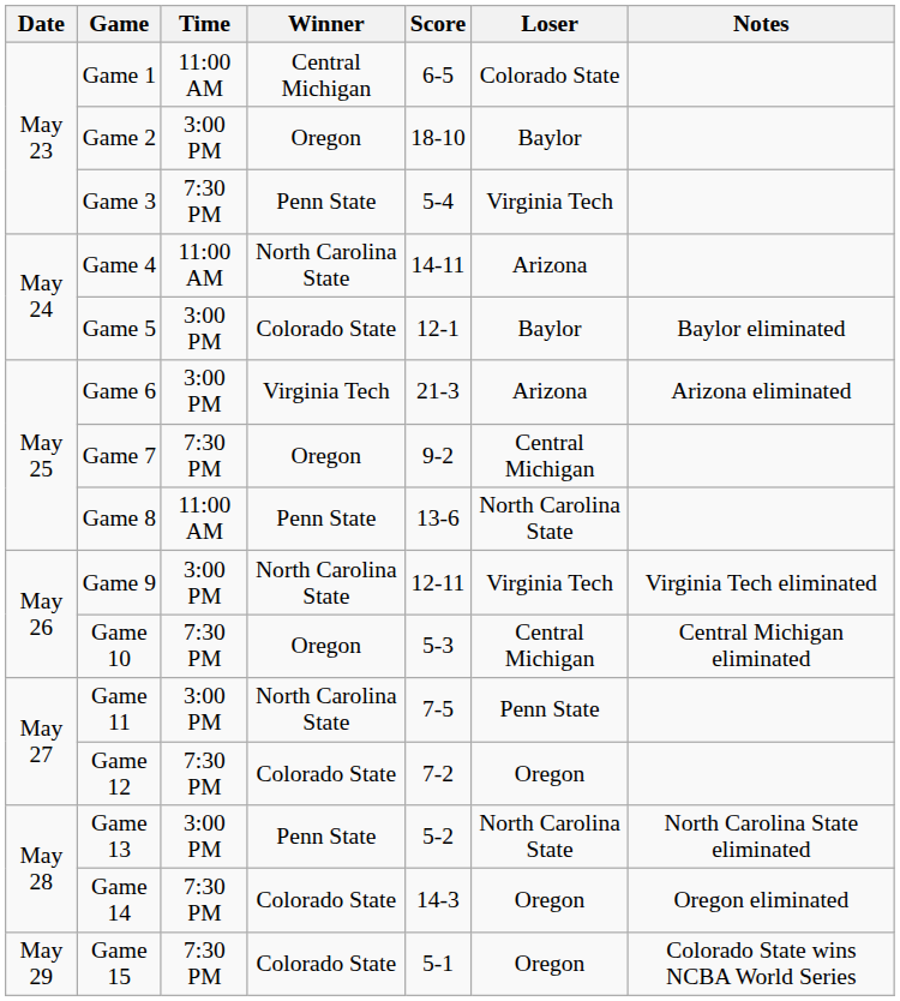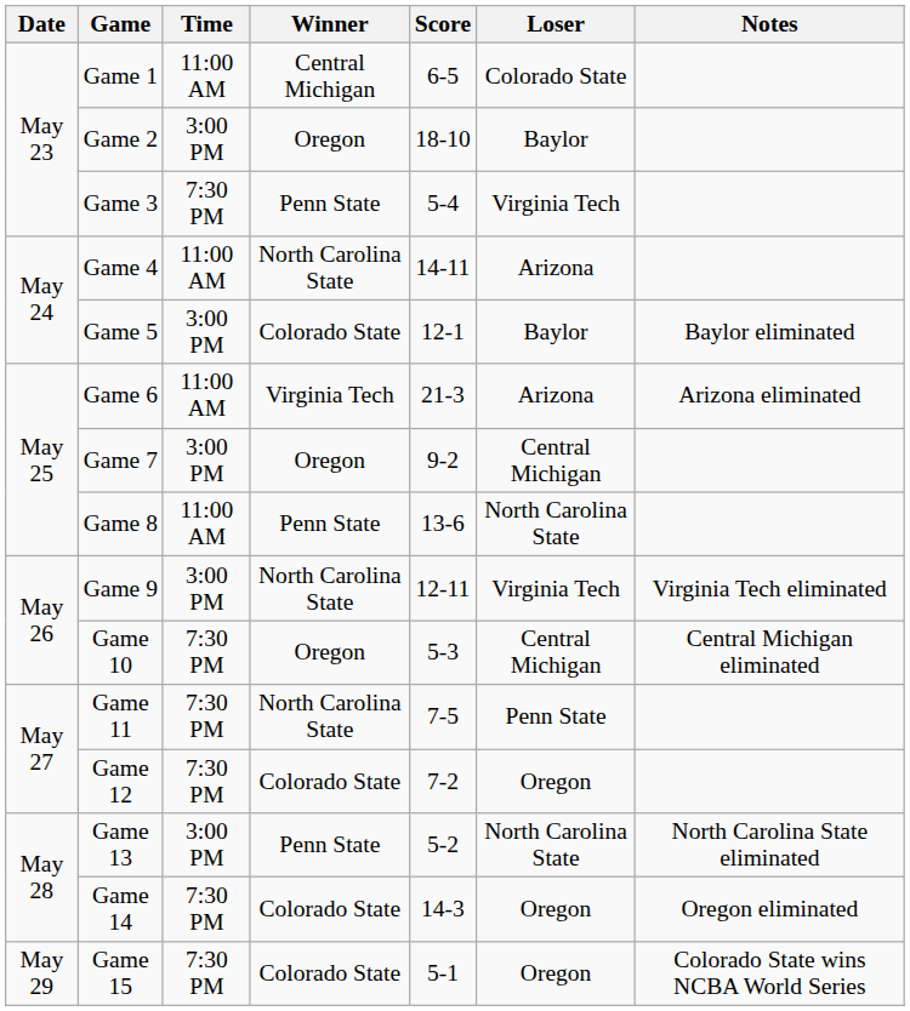 <table class="wikitable">
 <tr align="center">
 <th>Date</th>
 <th>Game</th>
 <th>Time</th>
 <th>Winner</th>
 <th>Score</th>
 <th>Loser</th>
 <th>Notes</th>
 </tr>
 <tr align="center">
 <td rowspan=3>May 23</td>
 <td>Game 1</td>
 <td>11:00 AM</td>
 <td>Central Michigan</td>
 <td>6-5</td>
 <td>Colorado State</td>
 <td></td>
 </tr>
 <tr align="center">
 <td>Game 2</td>
 <td>3:00 PM</td>
 <td>Oregon</td>
 <td>18-10</td>
 <td>Baylor</td>
 <td></td>
 </tr>
 <tr align="center">
 <td>Game 3</td>
 <td>7:30 PM</td>
 <td>Penn State</td>
 <td>5-4</td>
 <td>Virginia Tech</td>
 <td></td>
 </tr>
 <tr align="center">
 <td rowspan=2>May 24</td>
 <td>Game 4</td>
 <td>11:00 AM</td>
 <td>North Carolina State</td>
 <td>14-11</td>
 <td>Arizona</td>
 <td></td>
 </tr>
 <tr align="center">
 <td>Game 5</td>
 <td>3:00 PM</td>
 <td>Colorado State</td>
 <td>12-1</td>
 <td>Baylor</td>
 <td>Baylor eliminated</td>
 </tr>
 <tr align="center">
 <td rowspan=3>May 25</td>
 <td>Game 6</td>
-<td>3:00 PM</td>
+<td>11:00 AM</td>
 <td>Virginia Tech</td>
 <td>21-3</td>
 <td>Arizona</td>
 <td>Arizona eliminated</td>
 </tr>
 <tr align="center">
 <td>Game 7</td>
-<td>7:30 PM</td>
+<td>3:00 PM</td>
 <td>Oregon</td>
 <td>9-2</td>
 <td>Central Michigan</td>
 <td></td>
 </tr>
 <tr align="center">
 <td>Game 8</td>
 <td>11:00 AM</td>
 <td>Penn State</td>
 <td>13-6</td>
 <td>North Carolina State</td>
 <td></td>
 </tr>
 <tr align="center">
 <td rowspan=2>May 26</td>
 <td>Game 9</td>
 <td>3:00 PM</td>
 <td>North Carolina State</td>
 <td>12-11</td>
 <td>Virginia Tech</td>
 <td>Virginia Tech eliminated</td>
 </tr>
 <tr align="center">
 <td>Game 10</td>
 <td>7:30 PM</td>
 <td>Oregon</td>
 <td>5-3</td>
 <td>Central Michigan</td>
 <td>Central Michigan eliminated</td>
 </tr>
 <tr align="center">
 <td rowspan=2>May 27</td>
 <td>Game 11</td>
-<td>3:00 PM</td>
+<td>7:30 PM</td>
 <td>North Carolina State</td>
 <td>7-5</td>
 <td>Penn State</td>
 <td></td>
 </tr>
 <tr align="center">
 <td>Game 12</td>
 <td>7:30 PM</td>
 <td>Colorado State</td>
 <td>7-2</td>
 <td>Oregon</td>
 <td></td>
 </tr>
 <tr align="center">
 <td rowspan=2>May 28</td>
 <td>Game 13</td>
 <td>3:00 PM</td>
 <td>Penn State</td>
 <td>5-2</td>
 <td>North Carolina State</td>
 <td>North Carolina State eliminated</td>
 </tr>
 <tr align="center">
 <td>Game 14</td>
 <td>7:30 PM</td>
 <td>Colorado State</td>
 <td>14-3</td>
 <td>Oregon</td>
 <td>Oregon eliminated</td>
 </tr>
 <tr align="center">
 <td>May 29</td>
 <td>Game 15</td>
 <td>7:30 PM</td>
 <td>Colorado State</td>
 <td>5-1</td>
 <td>Oregon</td>
 <td>Colorado State wins NCBA World Series</td>
 </tr>
 </table>
